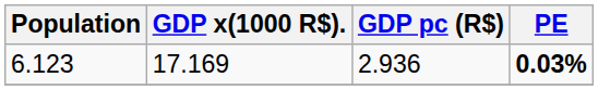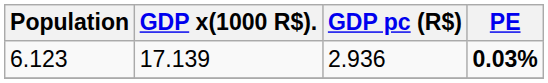 <table class="wikitable" border="1">
 <tr>
 <th>Population </th>
 <th><a href='#'>GDP</a> x(1000 R$).</th>
 <th><a href='#'>GDP pc</a> (R$)</th>
 <th><a href='#'>PE</a></th>
 </tr>
 <tr>
 <td>6.123</td>
-<td>17.169</td>
+<td>17.139</td>
 <td>2.936</td>
 <td><strong>0.03%</strong></td>
 </tr>
 <tr>
 </tr>
 </table>
